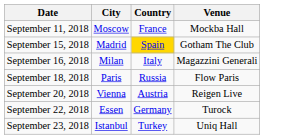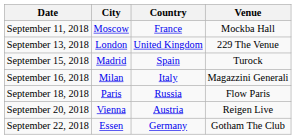 <table class="wikitable plainrowheaders" style="text-align:center;">
 <tr>
 <th>Date</th>
 <th>City</th>
 <th>Country</th>
 <th>Venue</th>
 </tr>
 <tr>
 <td>September 11, 2018</td>
 <td><a href='#'>Moscow</a></td>
 <td><a href='#'>France</a></td>
 <td>Mockba Hall</td>
 </tr>
 <tr>
+<td>September 13, 2018</td>
+<td><a href='#'>London</a></td>
+<td><a href='#'>United Kingdom</a></td>
+<td>229 The Venue</td>
+</tr>
+<tr>
 <td>September 15, 2018</td>
 <td><a href='#'>Madrid</a></td>
-<td style="background: gold;"><a href='#'>Spain</a></td>
-<td>Gotham The Club</td>
+<td><a href='#'>Spain</a></td>
+<td>Turock</td>
 </tr>
 <tr>
 <td>September 16, 2018</td>
 <td><a href='#'>Milan</a></td>
 <td><a href='#'>Italy</a></td>
 <td>Magazzini Generali</td>
 </tr>
 <tr>
 <td>September 18, 2018</td>
 <td><a href='#'>Paris</a></td>
 <td><a href='#'>Russia</a></td>
 <td>Flow Paris</td>
 </tr>
 <tr>
 <td>September 20, 2018</td>
 <td><a href='#'>Vienna</a></td>
 <td><a href='#'>Austria</a></td>
 <td>Reigen Live</td>
 </tr>
 <tr>
 <td>September 22, 2018</td>
 <td><a href='#'>Essen</a></td>
 <td><a href='#'>Germany</a></td>
-<td>Turock</td>
-</tr>
-<tr>
-<td>September 23, 2018</td>
-<td><a href='#'>Istanbul</a></td>
-<td><a href='#'>Turkey</a></td>
-<td>Uniq Hall</td>
+<td>Gotham The Club</td>
 </tr>
 </table>
